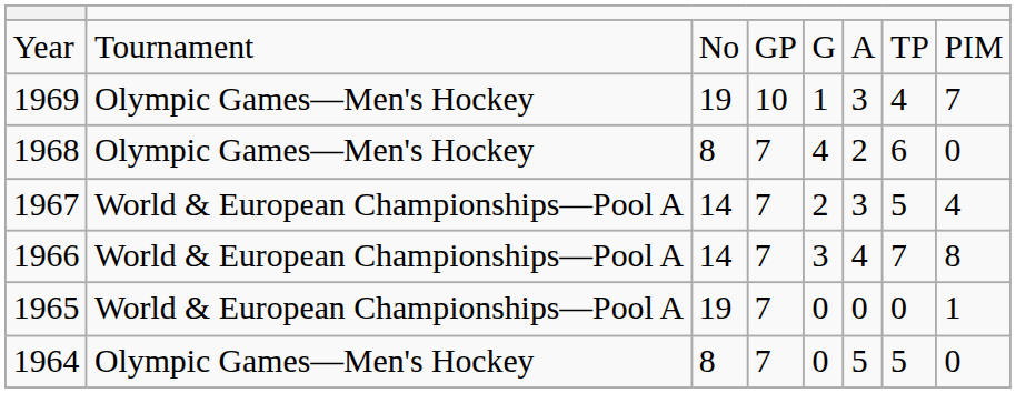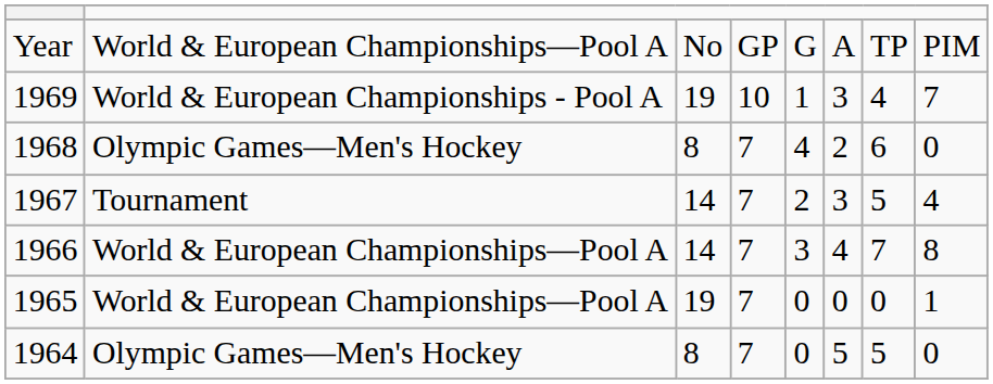 <table class="wikitable">
 <tr>
 <th Career International Tournament Statistics></th>
 </tr>
 <tr>
 <td>Year</td>
-<td>Tournament</td>
+<td>World & European Championships—Pool A</td>
 <td>No</td>
 <td>GP</td>
 <td>G</td>
 <td>A</td>
 <td>TP</td>
 <td>PIM</td>
 </tr>
 <tr>
 <td>1969</td>
-<td>Olympic Games—Men's Hockey</td>
+<td>World & European Championships - Pool A</td>
 <td>19</td>
 <td>10</td>
 <td>1</td>
 <td>3</td>
 <td>4</td>
 <td>7</td>
 </tr>
 <tr>
 <td>1968</td>
 <td>Olympic Games—Men's Hockey</td>
 <td>8</td>
 <td>7</td>
 <td>4</td>
 <td>2</td>
 <td>6</td>
 <td>0</td>
 </tr>
 <tr>
 <td>1967</td>
-<td>World & European Championships—Pool A</td>
+<td>Tournament</td>
 <td>14</td>
 <td>7</td>
 <td>2</td>
 <td>3</td>
 <td>5</td>
 <td>4</td>
 </tr>
 <tr>
 <td>1966</td>
 <td>World & European Championships—Pool A</td>
 <td>14</td>
 <td>7</td>
 <td>3</td>
 <td>4</td>
 <td>7</td>
 <td>8</td>
 </tr>
 <tr>
 <td>1965</td>
 <td>World & European Championships—Pool A</td>
 <td>19</td>
 <td>7</td>
 <td>0</td>
 <td>0</td>
 <td>0</td>
 <td>1</td>
 </tr>
 <tr>
 <td>1964</td>
 <td>Olympic Games—Men's Hockey</td>
 <td>8</td>
 <td>7</td>
 <td>0</td>
 <td>5</td>
 <td>5</td>
 <td>0</td>
 </tr>
 </table>
